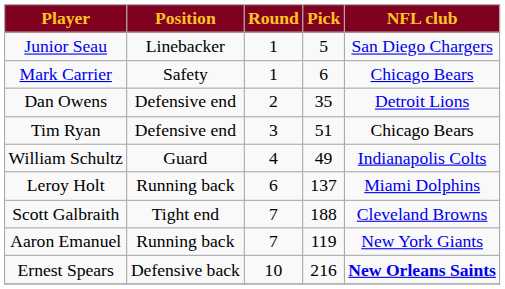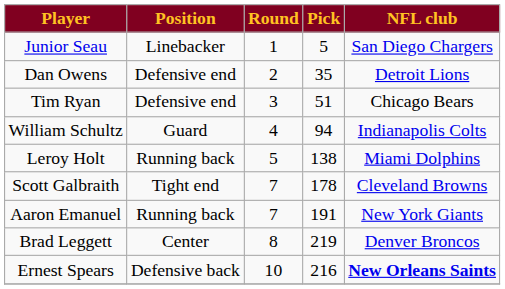 <table class="wikitable">
 <tr align="center"  style="background:#800020;color:#ffc322;">
 <td><strong>Player</strong></td>
 <td><strong>Position</strong></td>
 <td><strong>Round</strong></td>
 <td><strong>Pick</strong></td>
 <td><strong>NFL club</strong></td>
 </tr>
 <tr align="center" bgcolor="">
 <td><a href='#'>Junior Seau</a></td>
 <td>Linebacker</td>
 <td>1</td>
 <td>5</td>
 <td><a href='#'>San Diego Chargers</a></td>
-</tr>
-<tr align="center" bgcolor="">
-<td><a href='#'>Mark Carrier</a></td>
-<td>Safety</td>
-<td>1</td>
-<td>6</td>
-<td><a href='#'>Chicago Bears</a></td>
 </tr>
 <tr align="center" bgcolor="">
 <td>Dan Owens</td>
 <td>Defensive end</td>
 <td>2</td>
 <td>35</td>
 <td><a href='#'>Detroit Lions</a></td>
 </tr>
 <tr align="center" bgcolor="">
 <td>Tim Ryan</td>
 <td>Defensive end</td>
 <td>3</td>
 <td>51</td>
 <td>Chicago Bears</td>
 </tr>
 <tr align="center" bgcolor="">
 <td>William Schultz</td>
 <td>Guard</td>
 <td>4</td>
-<td>49</td>
+<td>94</td>
 <td><a href='#'>Indianapolis Colts</a></td>
 </tr>
 <tr align="center" bgcolor="">
 <td>Leroy Holt</td>
 <td>Running back</td>
-<td>6</td>
-<td>137</td>
+<td>5</td>
+<td>138</td>
 <td><a href='#'>Miami Dolphins</a></td>
 </tr>
 <tr align="center" bgcolor="">
 <td>Scott Galbraith</td>
 <td>Tight end</td>
 <td>7</td>
-<td>188</td>
+<td>178</td>
 <td><a href='#'>Cleveland Browns</a></td>
 </tr>
 <tr align="center" bgcolor="">
 <td>Aaron Emanuel</td>
 <td>Running back</td>
 <td>7</td>
-<td>119</td>
+<td>191</td>
 <td><a href='#'>New York Giants</a></td>
+</tr>
+<tr align="center" bgcolor="">
+<td>Brad Leggett</td>
+<td>Center</td>
+<td>8</td>
+<td>219</td>
+<td><a href='#'>Denver Broncos</a></td>
 </tr>
 <tr align="center" bgcolor="">
 <td>Ernest Spears</td>
 <td>Defensive back</td>
 <td>10</td>
 <td>216</td>
 <td><strong><a href='#'>New Orleans Saints</a></strong></td>
 </tr>
 <tr align="center" bgcolor="">
 </tr>
 </table>
